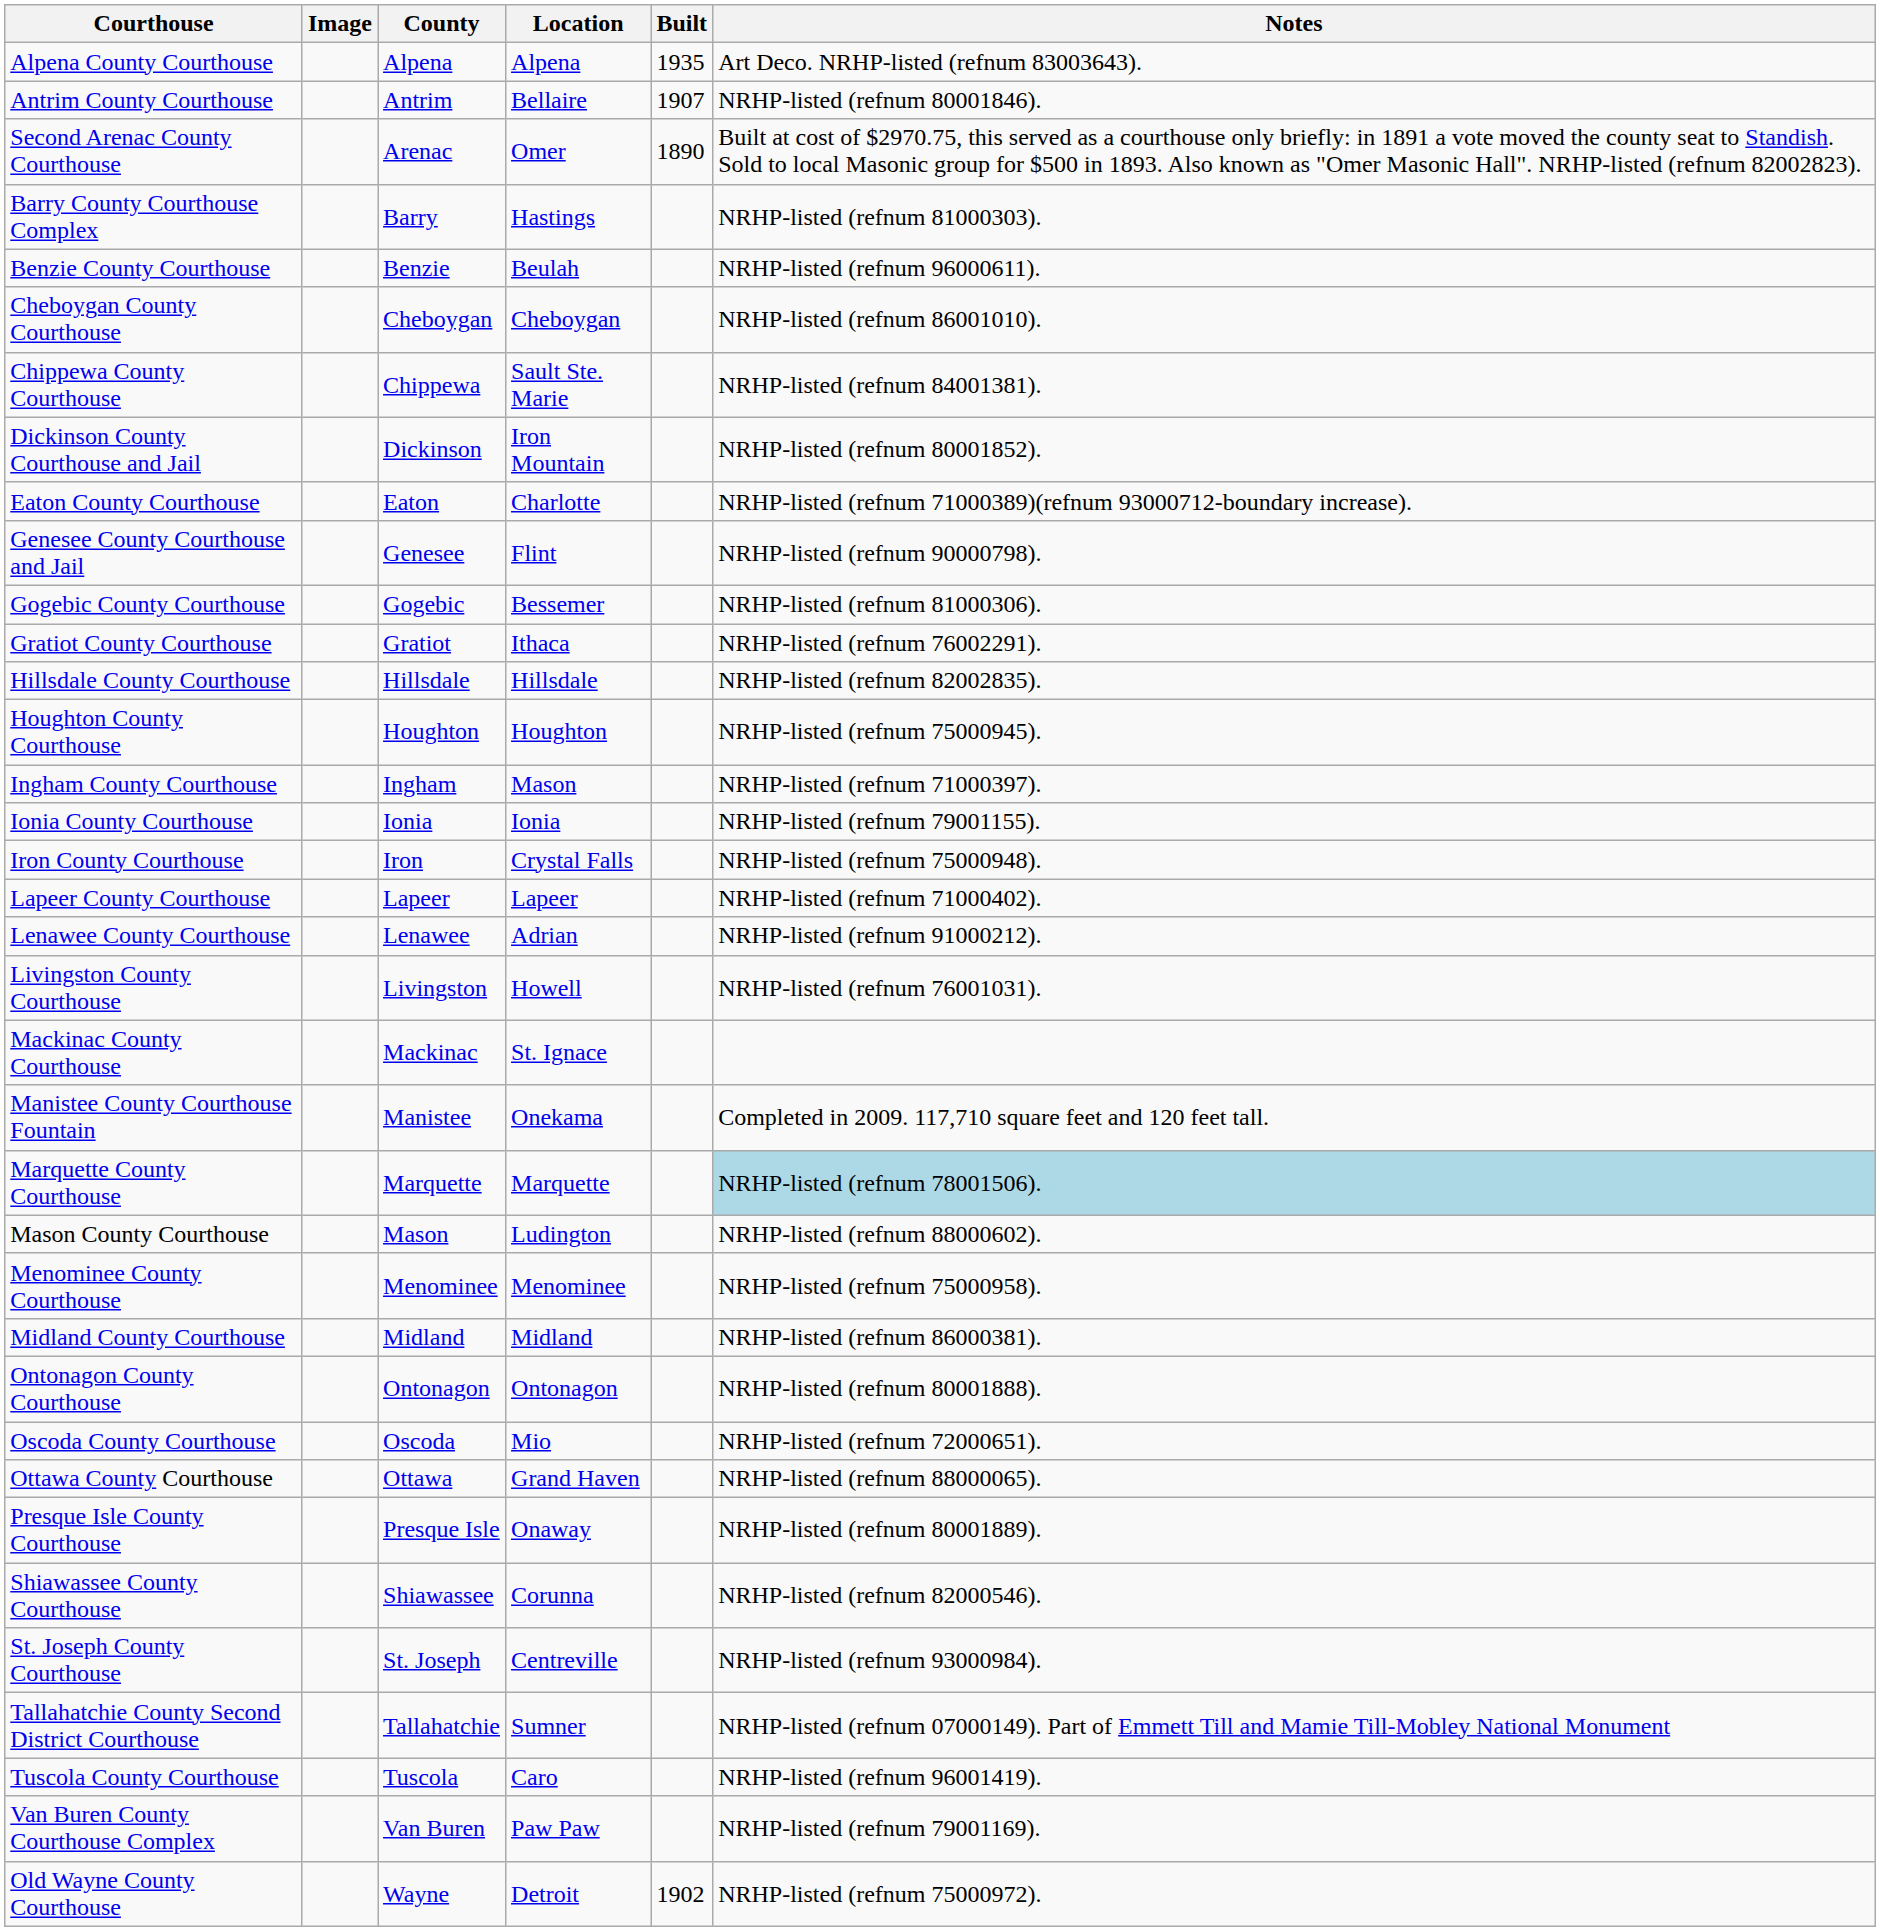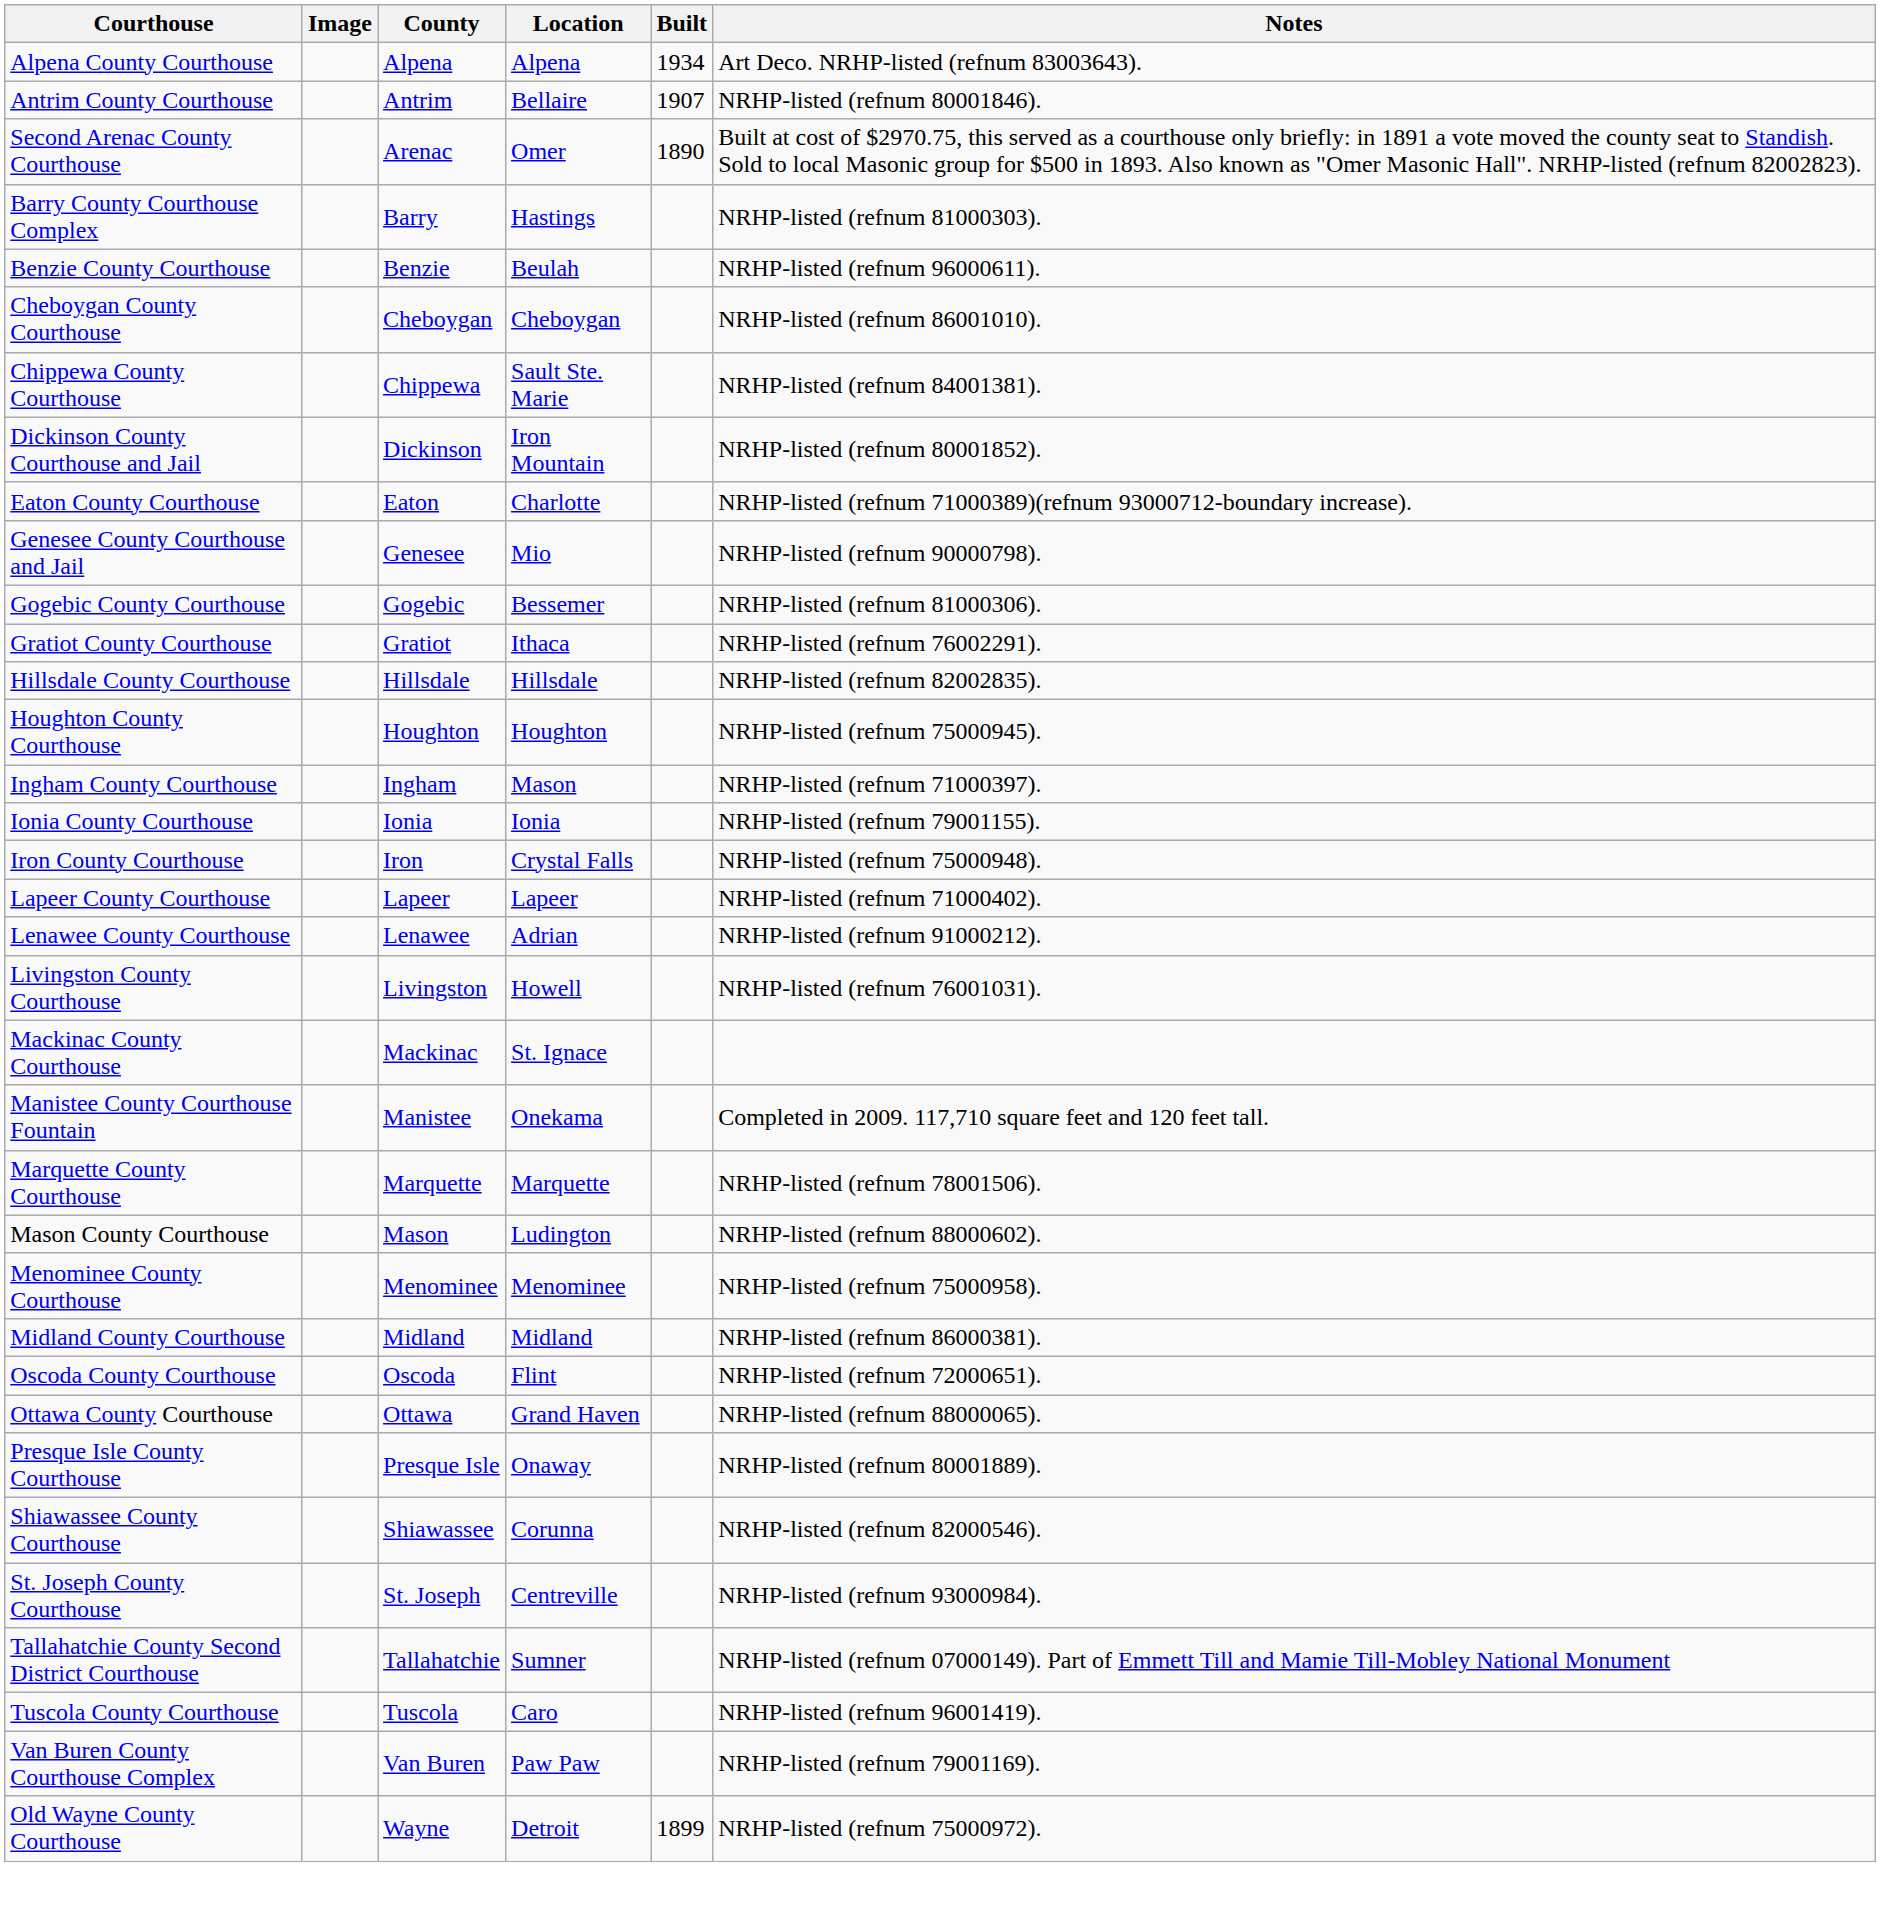 <table class="wikitable sortable sticky-header sort-under">
 <tr>
 <th>Courthouse</th>
 <th>Image</th>
 <th>County</th>
 <th>Location</th>
 <th>Built</th>
 <th>Notes</th>
 </tr>
 <tr>
 <td><a href='#'>Alpena County Courthouse</a></td>
 <td></td>
 <td><a href='#'>Alpena</a></td>
 <td><a href='#'>Alpena</a><br><small></small></td>
-<td>1935</td>
+<td>1934</td>
 <td>Art Deco. NRHP-listed (refnum 83003643).</td>
 </tr>
 <tr>
 <td><a href='#'>Antrim County Courthouse</a></td>
 <td></td>
 <td><a href='#'>Antrim</a></td>
 <td><a href='#'>Bellaire</a><br><small></small></td>
 <td>1907</td>
 <td>NRHP-listed (refnum 80001846).</td>
 </tr>
 <tr>
 <td><a href='#'>Second Arenac County Courthouse</a></td>
 <td></td>
 <td><a href='#'>Arenac</a></td>
 <td><a href='#'>Omer</a><br><small></small></td>
 <td>1890</td>
 <td>Built at cost of $2970.75, this served as a courthouse only briefly: in 1891 a vote moved the county seat to <a href='#'>Standish</a>. Sold to local Masonic group for $500 in 1893. Also known as "Omer Masonic Hall". NRHP-listed (refnum 82002823).</td>
 </tr>
 <tr>
 <td><a href='#'>Barry County Courthouse Complex</a></td>
 <td></td>
 <td><a href='#'>Barry</a></td>
 <td><a href='#'>Hastings</a></td>
 <td></td>
 <td>NRHP-listed (refnum 81000303).</td>
 </tr>
 <tr>
 <td><a href='#'>Benzie County Courthouse</a></td>
 <td></td>
 <td><a href='#'>Benzie</a></td>
 <td><a href='#'>Beulah</a></td>
 <td></td>
 <td>NRHP-listed (refnum 96000611).</td>
 </tr>
 <tr>
 <td><a href='#'>Cheboygan County Courthouse</a></td>
 <td></td>
 <td><a href='#'>Cheboygan</a></td>
 <td><a href='#'>Cheboygan</a></td>
 <td></td>
 <td>NRHP-listed (refnum 86001010).</td>
 </tr>
 <tr>
 <td><a href='#'>Chippewa County Courthouse</a></td>
 <td></td>
 <td><a href='#'>Chippewa</a></td>
 <td><a href='#'>Sault Ste. Marie</a></td>
 <td></td>
 <td>NRHP-listed (refnum 84001381).</td>
 </tr>
 <tr>
 <td><a href='#'>Dickinson County Courthouse and Jail</a></td>
 <td></td>
 <td><a href='#'>Dickinson</a></td>
 <td><a href='#'>Iron Mountain</a></td>
 <td></td>
 <td>NRHP-listed (refnum 80001852).</td>
 </tr>
 <tr>
 <td><a href='#'>Eaton County Courthouse</a></td>
 <td></td>
 <td><a href='#'>Eaton</a></td>
 <td><a href='#'>Charlotte</a></td>
 <td></td>
 <td>NRHP-listed (refnum 71000389)(refnum 93000712-boundary increase).</td>
 </tr>
 <tr>
 <td><a href='#'>Genesee County Courthouse and Jail</a></td>
 <td></td>
 <td><a href='#'>Genesee</a></td>
-<td><a href='#'>Flint</a></td>
+<td><a href='#'>Mio</a></td>
 <td></td>
 <td>NRHP-listed (refnum 90000798).</td>
 </tr>
 <tr>
 <td><a href='#'>Gogebic County Courthouse</a></td>
 <td></td>
 <td><a href='#'>Gogebic</a></td>
 <td><a href='#'>Bessemer</a></td>
 <td></td>
 <td>NRHP-listed (refnum 81000306).</td>
 </tr>
 <tr>
 <td><a href='#'>Gratiot County Courthouse</a></td>
 <td></td>
 <td><a href='#'>Gratiot</a></td>
 <td><a href='#'>Ithaca</a></td>
 <td></td>
 <td>NRHP-listed (refnum 76002291).</td>
 </tr>
 <tr>
 <td><a href='#'>Hillsdale County Courthouse</a></td>
 <td></td>
 <td><a href='#'>Hillsdale</a></td>
 <td><a href='#'>Hillsdale</a></td>
 <td></td>
 <td>NRHP-listed (refnum 82002835).</td>
 </tr>
 <tr>
 <td><a href='#'>Houghton County Courthouse</a></td>
 <td></td>
 <td><a href='#'>Houghton</a></td>
 <td><a href='#'>Houghton</a></td>
 <td></td>
 <td>NRHP-listed (refnum 75000945).</td>
 </tr>
 <tr>
 <td><a href='#'>Ingham County Courthouse</a></td>
 <td></td>
 <td><a href='#'>Ingham</a></td>
 <td><a href='#'>Mason</a></td>
 <td></td>
 <td>NRHP-listed (refnum 71000397).</td>
 </tr>
 <tr>
 <td><a href='#'>Ionia County Courthouse</a></td>
 <td></td>
 <td><a href='#'>Ionia</a></td>
 <td><a href='#'>Ionia</a></td>
 <td></td>
 <td>NRHP-listed (refnum 79001155).</td>
 </tr>
 <tr>
 <td><a href='#'>Iron County Courthouse</a></td>
 <td></td>
 <td><a href='#'>Iron</a></td>
 <td><a href='#'>Crystal Falls</a></td>
 <td></td>
 <td>NRHP-listed (refnum 75000948).</td>
 </tr>
 <tr>
 <td><a href='#'>Lapeer County Courthouse</a></td>
 <td></td>
 <td><a href='#'>Lapeer</a></td>
 <td><a href='#'>Lapeer</a></td>
 <td></td>
 <td>NRHP-listed (refnum 71000402).</td>
 </tr>
 <tr>
 <td><a href='#'>Lenawee County Courthouse</a></td>
 <td></td>
 <td><a href='#'>Lenawee</a></td>
 <td><a href='#'>Adrian</a></td>
 <td></td>
 <td>NRHP-listed (refnum 91000212).</td>
 </tr>
 <tr>
 <td><a href='#'>Livingston County Courthouse</a></td>
 <td></td>
 <td><a href='#'>Livingston</a></td>
 <td><a href='#'>Howell</a></td>
 <td></td>
 <td>NRHP-listed (refnum 76001031).</td>
 </tr>
 <tr>
 <td><a href='#'>Mackinac County Courthouse</a></td>
 <td></td>
 <td><a href='#'>Mackinac</a></td>
 <td><a href='#'>St. Ignace</a></td>
 <td></td>
 <td></td>
 </tr>
 <tr>
 <td><a href='#'>Manistee County Courthouse Fountain</a></td>
 <td></td>
 <td><a href='#'>Manistee</a></td>
 <td><a href='#'>Onekama</a></td>
 <td></td>
 <td>Completed in 2009. 117,710 square feet and 120 feet tall.</td>
 </tr>
 <tr>
 <td><a href='#'>Marquette County Courthouse</a></td>
 <td></td>
 <td><a href='#'>Marquette</a></td>
 <td><a href='#'>Marquette</a></td>
 <td></td>
-<td style="background: lightblue;">NRHP-listed (refnum 78001506).</td>
+<td>NRHP-listed (refnum 78001506).</td>
 </tr>
 <tr>
 <td>Mason County Courthouse</td>
 <td></td>
 <td><a href='#'>Mason</a></td>
 <td><a href='#'>Ludington</a></td>
 <td></td>
 <td>NRHP-listed (refnum 88000602).</td>
 </tr>
 <tr>
 <td><a href='#'>Menominee County Courthouse</a></td>
 <td></td>
 <td><a href='#'>Menominee</a></td>
 <td><a href='#'>Menominee</a></td>
 <td></td>
 <td>NRHP-listed (refnum 75000958).</td>
 </tr>
 <tr>
 <td><a href='#'>Midland County Courthouse</a></td>
 <td></td>
 <td><a href='#'>Midland</a></td>
 <td><a href='#'>Midland</a></td>
 <td></td>
 <td>NRHP-listed (refnum 86000381).</td>
 </tr>
 <tr>
-<td><a href='#'>Ontonagon County Courthouse</a></td>
-<td></td>
-<td><a href='#'>Ontonagon</a></td>
-<td><a href='#'>Ontonagon</a></td>
-<td></td>
-<td>NRHP-listed (refnum 80001888).</td>
-</tr>
-<tr>
 <td><a href='#'>Oscoda County Courthouse</a></td>
 <td></td>
 <td><a href='#'>Oscoda</a></td>
-<td><a href='#'>Mio</a></td>
+<td><a href='#'>Flint</a></td>
 <td></td>
 <td>NRHP-listed (refnum 72000651).</td>
 </tr>
 <tr>
 <td><a href='#'>Ottawa County</a> Courthouse</td>
 <td></td>
 <td><a href='#'>Ottawa</a></td>
 <td><a href='#'>Grand Haven</a></td>
 <td></td>
 <td>NRHP-listed (refnum 88000065).</td>
 </tr>
 <tr>
 <td><a href='#'>Presque Isle County Courthouse</a></td>
 <td></td>
 <td><a href='#'>Presque Isle</a></td>
 <td><a href='#'>Onaway</a></td>
 <td></td>
 <td>NRHP-listed (refnum 80001889).</td>
 </tr>
 <tr>
 <td><a href='#'>Shiawassee County Courthouse</a></td>
 <td></td>
 <td><a href='#'>Shiawassee</a></td>
 <td><a href='#'>Corunna</a></td>
 <td></td>
 <td>NRHP-listed (refnum 82000546).</td>
 </tr>
 <tr>
 <td><a href='#'>St. Joseph County Courthouse</a></td>
 <td></td>
 <td><a href='#'>St. Joseph</a></td>
 <td><a href='#'>Centreville</a></td>
 <td></td>
 <td>NRHP-listed (refnum 93000984).</td>
 </tr>
 <tr>
 <td><a href='#'>Tallahatchie County Second District Courthouse</a></td>
 <td></td>
 <td><a href='#'>Tallahatchie</a></td>
 <td><a href='#'>Sumner</a></td>
 <td></td>
 <td>NRHP-listed (refnum 07000149). Part of <a href='#'>Emmett Till and Mamie Till-Mobley National Monument</a></td>
 </tr>
 <tr>
 <td><a href='#'>Tuscola County Courthouse</a></td>
 <td></td>
 <td><a href='#'>Tuscola</a></td>
 <td><a href='#'>Caro</a></td>
 <td></td>
 <td>NRHP-listed (refnum 96001419).</td>
 </tr>
 <tr>
 <td><a href='#'>Van Buren County Courthouse Complex</a></td>
 <td></td>
 <td><a href='#'>Van Buren</a></td>
 <td><a href='#'>Paw Paw</a></td>
 <td></td>
 <td>NRHP-listed (refnum 79001169).</td>
 </tr>
 <tr>
 <td><a href='#'>Old Wayne County Courthouse</a></td>
 <td></td>
 <td><a href='#'>Wayne</a></td>
 <td><a href='#'>Detroit</a></td>
-<td>1902</td>
+<td>1899</td>
 <td>NRHP-listed (refnum 75000972).</td>
 </tr>
 </table>
